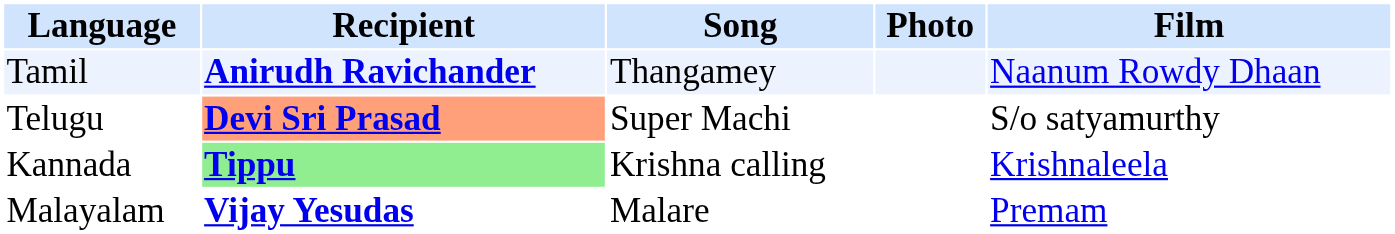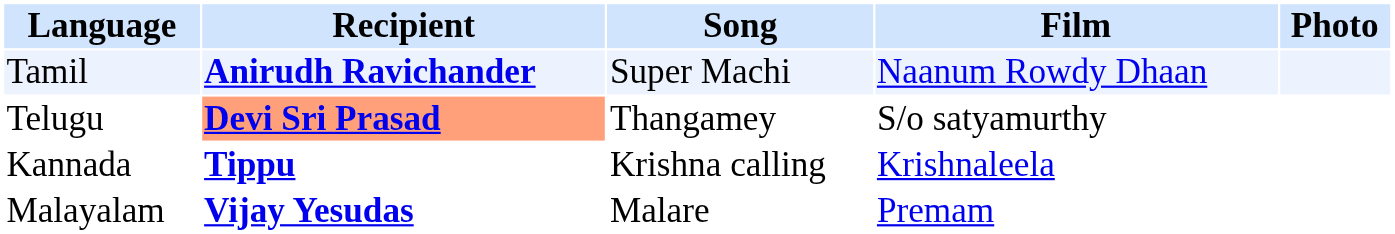 <table cellspacing="1" cellpadding="1" border="0" style="width:50%;">
 <tr style="background:#d1e4fd;">
 <th>Language</th>
 <th>Recipient</th>
 <th>Song</th>
+<th>Film</th>
 <th>Photo</th>
-<th>Film</th>
 </tr>
 <tr style="background:#edf3fe;">
 <td>Tamil</td>
 <td><strong><a href='#'>Anirudh Ravichander</a></strong></td>
-<td>Thangamey</td>
+<td>Super Machi</td>
+<td><a href='#'>Naanum Rowdy Dhaan</a></td>
 <td></td>
-<td><a href='#'>Naanum Rowdy Dhaan</a></td>
 </tr>
 <tr>
 <td>Telugu</td>
 <td style="background: lightsalmon;"><strong><a href='#'>Devi Sri Prasad</a></strong></td>
-<td>Super Machi</td>
+<td>Thangamey</td>
+<td>S/o satyamurthy</td>
 <td></td>
-<td>S/o satyamurthy</td>
 </tr>
 <tr>
 <td>Kannada</td>
-<td style="background: lightgreen;"><strong><a href='#'>Tippu</a> </strong></td>
+<td><strong><a href='#'>Tippu</a> </strong></td>
 <td>Krishna calling</td>
+<td><a href='#'>Krishnaleela</a></td>
 <td></td>
-<td><a href='#'>Krishnaleela</a></td>
 </tr>
 <tr>
 <td>Malayalam</td>
 <td><strong><a href='#'>Vijay Yesudas</a></strong></td>
 <td>Malare</td>
+<td><a href='#'>Premam</a></td>
 <td></td>
-<td><a href='#'>Premam</a></td>
 </tr>
 </table>
